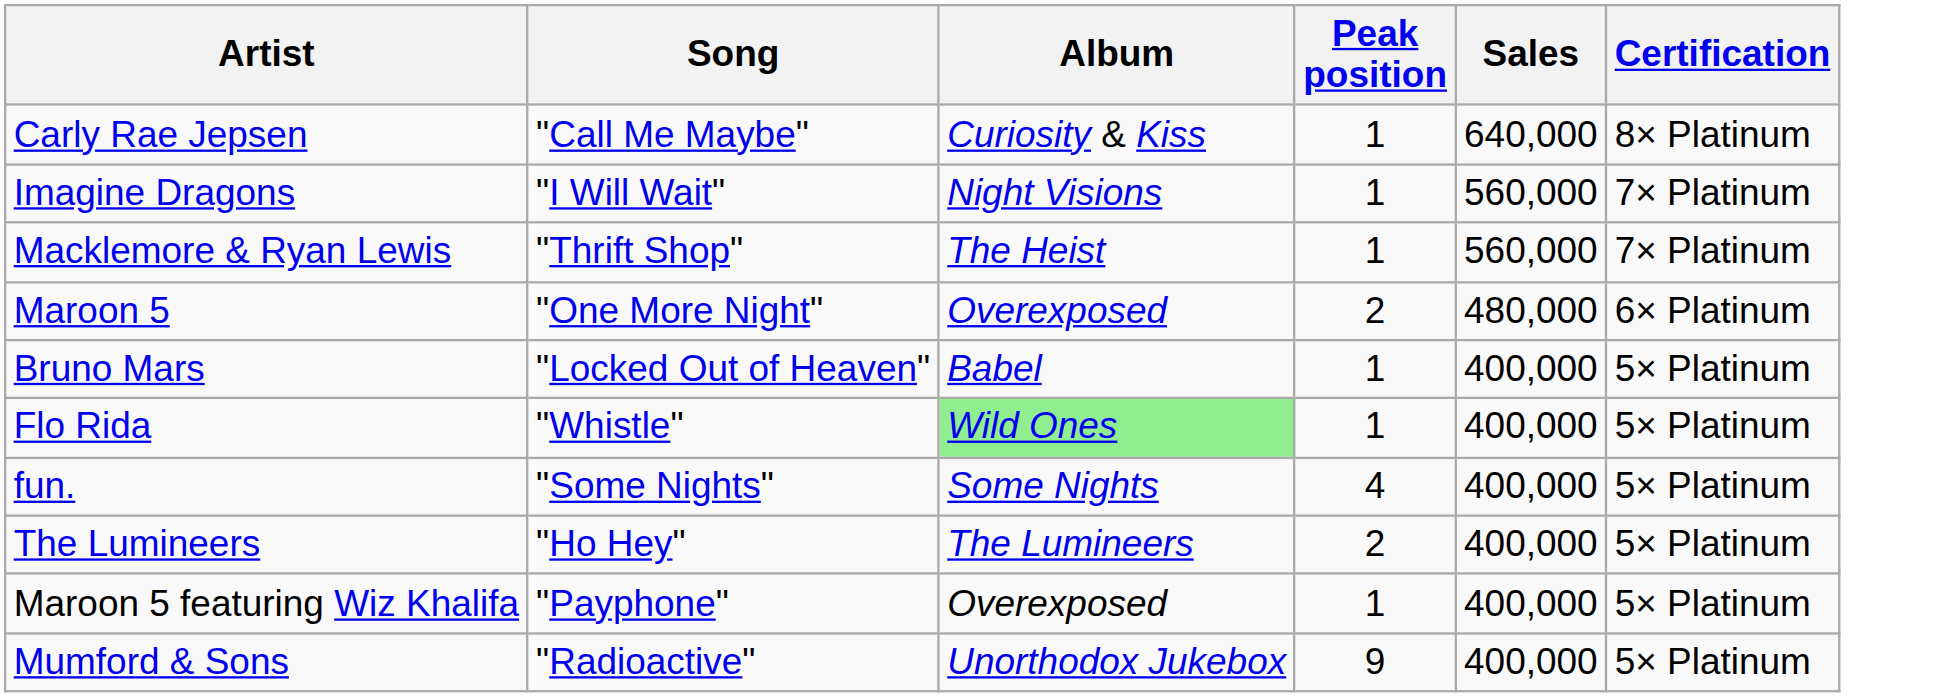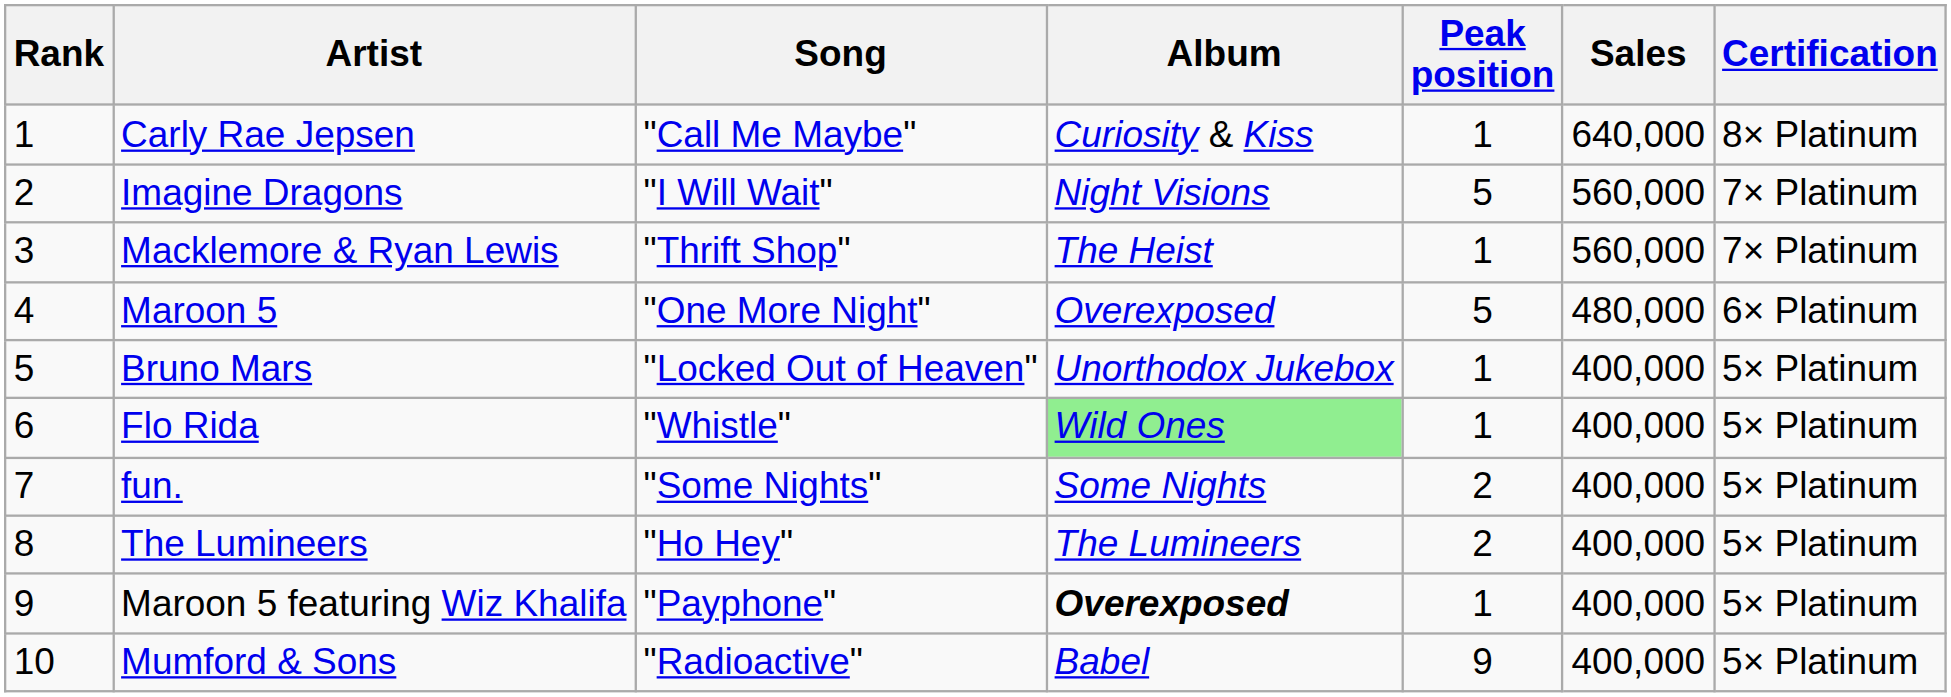 <table class="wikitable sortable">
 <tr>
+<th>Rank</th>
 <th>Artist</th>
 <th>Song</th>
 <th>Album</th>
 <th><a href='#'>Peak<br>position</a></th>
 <th>Sales</th>
 <th><a href='#'>Certification</a></th>
 </tr>
 <tr>
+<td>1</td>
 <td><a href='#'>Carly Rae Jepsen</a></td>
 <td>"<a href='#'>Call Me Maybe</a>"</td>
 <td><em><a href='#'>Curiosity</a></em> & <em><a href='#'>Kiss</a></em></td>
 <td style="text-align:center;">1</td>
 <td>640,000</td>
 <td>8× Platinum</td>
 </tr>
 <tr>
+<td>2</td>
 <td><a href='#'>Imagine Dragons</a></td>
 <td>"<a href='#'>I Will Wait</a>"</td>
 <td><em><a href='#'>Night Visions</a></em></td>
-<td style="text-align:center;">1</td>
+<td style="text-align:center;">5</td>
 <td>560,000</td>
 <td>7× Platinum</td>
 </tr>
 <tr>
+<td>3</td>
 <td><a href='#'>Macklemore & Ryan Lewis</a></td>
 <td>"<a href='#'>Thrift Shop</a>"</td>
 <td><em><a href='#'>The Heist</a></em></td>
 <td style="text-align:center;">1</td>
 <td>560,000</td>
 <td>7× Platinum</td>
 </tr>
 <tr>
+<td>4</td>
 <td><a href='#'>Maroon 5</a></td>
 <td>"<a href='#'>One More Night</a>"</td>
 <td><em><a href='#'>Overexposed</a></em></td>
-<td style="text-align:center;">2</td>
+<td style="text-align:center;">5</td>
 <td>480,000</td>
 <td>6× Platinum</td>
 </tr>
 <tr>
+<td>5</td>
 <td><a href='#'>Bruno Mars</a></td>
 <td>"<a href='#'>Locked Out of Heaven</a>"</td>
-<td><em><a href='#'>Babel</a></em></td>
+<td><em><a href='#'>Unorthodox Jukebox</a></em></td>
 <td style="text-align:center;">1</td>
 <td>400,000</td>
 <td>5× Platinum</td>
 </tr>
 <tr>
+<td>6</td>
 <td><a href='#'>Flo Rida</a></td>
 <td>"<a href='#'>Whistle</a>"</td>
 <td style="background: lightgreen;"><em><a href='#'>Wild Ones</a></em></td>
 <td style="text-align:center;">1</td>
 <td>400,000</td>
 <td>5× Platinum</td>
 </tr>
 <tr>
+<td>7</td>
 <td><a href='#'>fun.</a></td>
 <td>"<a href='#'>Some Nights</a>"</td>
 <td><em><a href='#'>Some Nights</a></em></td>
-<td style="text-align:center;">4</td>
+<td style="text-align:center;">2</td>
 <td>400,000</td>
 <td>5× Platinum</td>
 </tr>
 <tr>
+<td>8</td>
 <td><a href='#'>The Lumineers</a></td>
 <td>"<a href='#'>Ho Hey</a>"</td>
 <td><em><a href='#'>The Lumineers</a></em></td>
 <td style="text-align:center;">2</td>
 <td>400,000</td>
 <td>5× Platinum</td>
 </tr>
 <tr>
+<td>9</td>
 <td>Maroon 5 featuring <a href='#'>Wiz Khalifa</a></td>
 <td>"<a href='#'>Payphone</a>"</td>
-<td><em>Overexposed</em></td>
+<td><strong><em>Overexposed</em></strong></td>
 <td style="text-align:center;">1</td>
 <td>400,000</td>
 <td>5× Platinum</td>
 </tr>
 <tr>
+<td>10</td>
 <td><a href='#'>Mumford & Sons</a></td>
 <td>"<a href='#'>Radioactive</a>"</td>
-<td><em><a href='#'>Unorthodox Jukebox</a></em></td>
+<td><em><a href='#'>Babel</a></em></td>
 <td style="text-align:center;">9</td>
 <td>400,000</td>
 <td>5× Platinum</td>
 </tr>
 </table>
